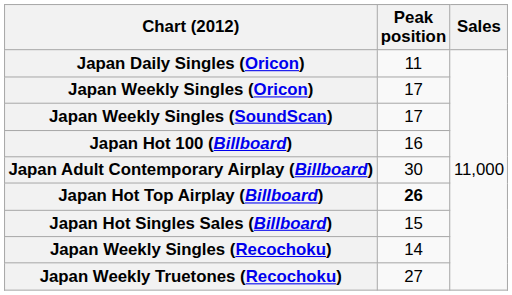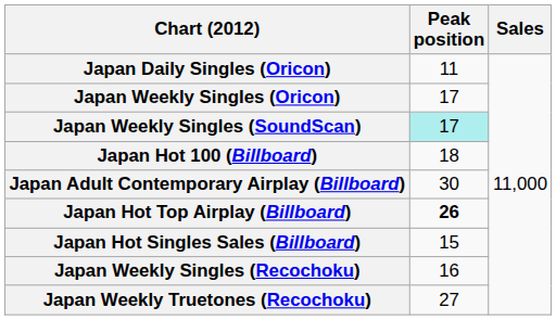 <table class="wikitable sortable plainrowheaders" style="text-align:center;">
 <tr>
 <th scope="col">Chart (2012)</th>
 <th scope="col">Peak<br>position</th>
 <th scope="col">Sales</th>
 </tr>
 <tr>
 <th scope="row">Japan Daily Singles (<a href='#'>Oricon</a>)</th>
 <td style="text-align:center;">11</td>
 <td rowspan="9" style="text-align:left;">11,000</td>
 </tr>
 <tr>
 <th scope="row">Japan Weekly Singles (<a href='#'>Oricon</a>)</th>
 <td style="text-align:center;">17</td>
 </tr>
 <tr>
 <th scope="row">Japan Weekly Singles (<a href='#'>SoundScan</a>)</th>
-<td style="text-align:center;">17</td>
+<td style="background: paleturquoise; text-align:center;">17</td>
 </tr>
 <tr>
 <th scope="row">Japan Hot 100 (<em><a href='#'>Billboard</a></em>)</th>
-<td style="text-align:center;">16</td>
+<td style="text-align:center;">18</td>
 </tr>
 <tr>
 <th scope="row">Japan Adult Contemporary Airplay (<em><a href='#'>Billboard</a></em>)</th>
 <td style="text-align:center;">30</td>
 </tr>
 <tr>
 <th scope="row">Japan Hot Top Airplay (<em><a href='#'>Billboard</a></em>)</th>
 <td style="text-align:center;"><strong>26</strong></td>
 </tr>
 <tr>
 <th scope="row">Japan Hot Singles Sales (<em><a href='#'>Billboard</a></em>)</th>
 <td style="text-align:center;">15</td>
 </tr>
 <tr>
 <th scope="row">Japan Weekly Singles (<a href='#'>Recochoku</a>)</th>
-<td style="text-align:center;">14</td>
+<td style="text-align:center;">16</td>
 </tr>
 <tr>
 <th scope="row">Japan Weekly Truetones (<a href='#'>Recochoku</a>)</th>
 <td style="text-align:center;">27</td>
 </tr>
 </table>
